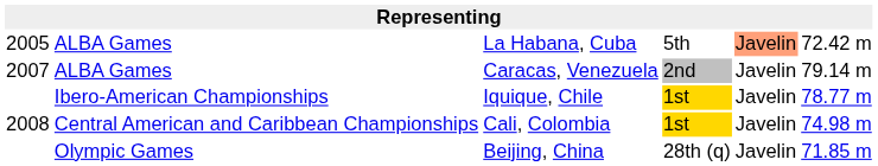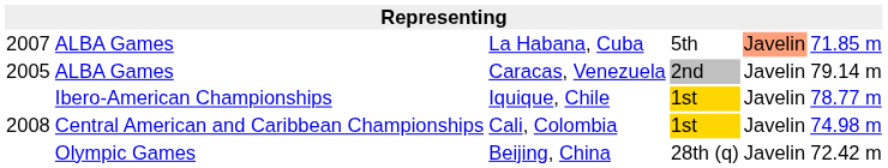 <table>
 <tr>
 <th bgcolor="#eeeeee" colspan="6">Representing </th>
 </tr>
 <tr>
-<td>2005</td>
+<td>2007</td>
 <td><a href='#'>ALBA Games</a></td>
 <td><a href='#'>La Habana</a>, <a href='#'>Cuba</a></td>
 <td>5th</td>
 <td style="background: lightsalmon;">Javelin</td>
-<td>72.42 m</td>
+<td><a href='#'>71.85 m</a></td>
 </tr>
 <tr>
-<td>2007</td>
+<td>2005</td>
 <td><a href='#'>ALBA Games</a></td>
 <td><a href='#'>Caracas</a>, <a href='#'>Venezuela</a></td>
 <td bgcolor=silver>2nd</td>
 <td>Javelin</td>
 <td>79.14 m</td>
 </tr>
 <tr>
 <td rowspan=3>2008</td>
 <td><a href='#'>Ibero-American Championships</a></td>
 <td><a href='#'>Iquique</a>, <a href='#'>Chile</a></td>
 <td bgcolor=gold>1st</td>
 <td>Javelin</td>
 <td><a href='#'>78.77 m</a></td>
 </tr>
 <tr>
 <td><a href='#'>Central American and Caribbean Championships</a></td>
 <td><a href='#'>Cali</a>, <a href='#'>Colombia</a></td>
 <td bgcolor=gold>1st</td>
 <td>Javelin</td>
 <td><a href='#'>74.98 m</a></td>
 </tr>
 <tr>
 <td><a href='#'>Olympic Games</a></td>
 <td><a href='#'>Beijing</a>, <a href='#'>China</a></td>
 <td>28th (q)</td>
 <td>Javelin</td>
-<td><a href='#'>71.85 m</a></td>
+<td>72.42 m</td>
 </tr>
 </table>
